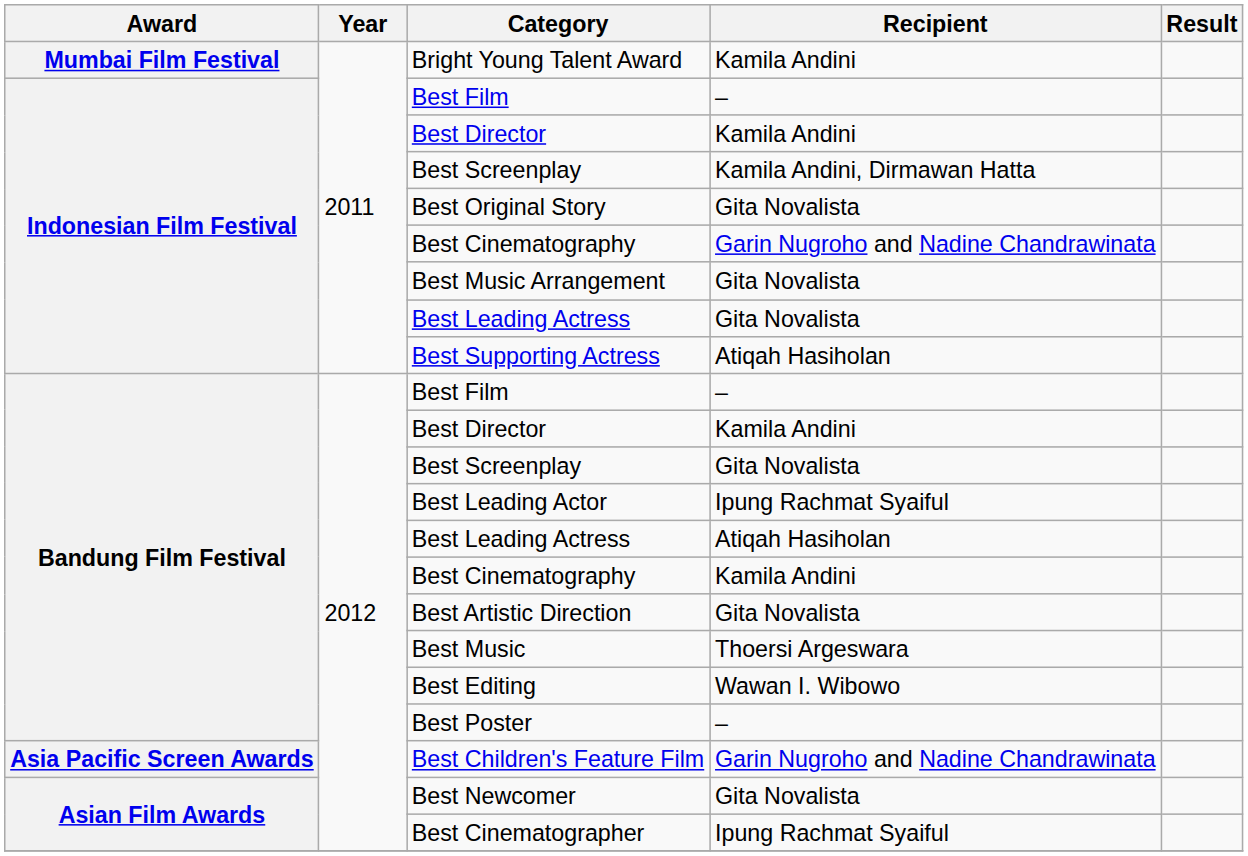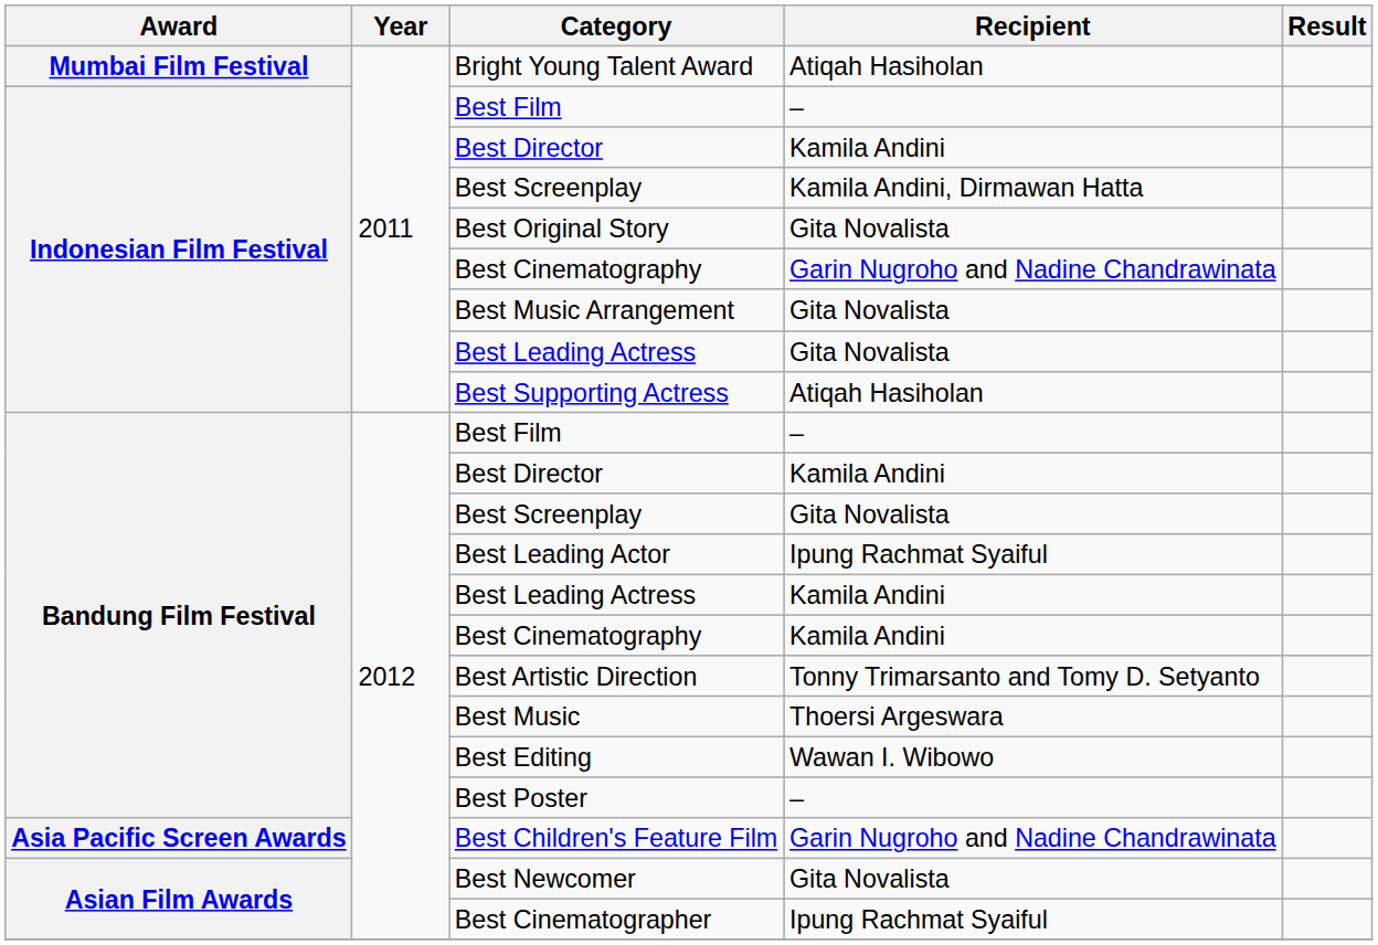 <table class="wikitable plainrowheaders"  style="font-size: 95%;">
 <tr>
 <th scope="col">Award</th>
 <th scope="col" width=50>Year</th>
 <th scope="col">Category</th>
 <th scope="col">Recipient</th>
 <th scope="col">Result</th>
 </tr>
 <tr>
 <th scope="row"><a href='#'>Mumbai Film Festival</a></th>
 <td rowspan="9">2011</td>
 <td>Bright Young Talent Award</td>
-<td>Kamila Andini</td>
+<td>Atiqah Hasiholan</td>
 <td></td>
 </tr>
 <tr>
 <th scope="row" rowspan="8"><a href='#'>Indonesian Film Festival</a></th>
 <td><a href='#'>Best Film</a></td>
 <td>–</td>
 <td></td>
 </tr>
 <tr>
 <td><a href='#'>Best Director</a></td>
 <td>Kamila Andini</td>
 <td></td>
 </tr>
 <tr>
 <td>Best Screenplay</td>
 <td>Kamila Andini, Dirmawan Hatta</td>
 <td></td>
 </tr>
 <tr>
 <td>Best Original Story</td>
 <td>Gita Novalista</td>
 <td></td>
 </tr>
 <tr>
 <td>Best Cinematography</td>
 <td><a href='#'>Garin Nugroho</a> and <a href='#'>Nadine Chandrawinata</a></td>
 <td></td>
 </tr>
 <tr>
 <td>Best Music Arrangement</td>
 <td>Gita Novalista</td>
 <td></td>
 </tr>
 <tr>
 <td><a href='#'>Best Leading Actress</a></td>
 <td>Gita Novalista</td>
 <td></td>
 </tr>
 <tr>
 <td><a href='#'>Best Supporting Actress</a></td>
 <td>Atiqah Hasiholan</td>
 <td></td>
 </tr>
 <tr>
 <th scope="row" rowspan="10">Bandung Film Festival</th>
 <td rowspan="13">2012</td>
 <td>Best Film</td>
 <td>–</td>
 <td></td>
 </tr>
 <tr>
 <td>Best Director</td>
 <td>Kamila Andini</td>
 <td></td>
 </tr>
 <tr>
 <td>Best Screenplay</td>
 <td>Gita Novalista</td>
 <td></td>
 </tr>
 <tr>
 <td>Best Leading Actor</td>
 <td>Ipung Rachmat Syaiful</td>
 <td></td>
 </tr>
 <tr>
 <td>Best Leading Actress</td>
-<td>Atiqah Hasiholan</td>
+<td>Kamila Andini</td>
 <td></td>
 </tr>
 <tr>
 <td>Best Cinematography</td>
 <td>Kamila Andini</td>
 <td></td>
 </tr>
 <tr>
 <td>Best Artistic Direction</td>
-<td>Gita Novalista</td>
+<td>Tonny Trimarsanto and Tomy D. Setyanto</td>
 <td></td>
 </tr>
 <tr>
 <td>Best Music</td>
 <td>Thoersi Argeswara</td>
 <td></td>
 </tr>
 <tr>
 <td>Best Editing</td>
 <td>Wawan I. Wibowo</td>
 <td></td>
 </tr>
 <tr>
 <td>Best Poster</td>
 <td>–</td>
 <td></td>
 </tr>
 <tr>
 <th scope="row"><a href='#'>Asia Pacific Screen Awards</a></th>
 <td><a href='#'>Best Children's Feature Film</a></td>
 <td><a href='#'>Garin Nugroho</a> and <a href='#'>Nadine Chandrawinata</a></td>
 <td></td>
 </tr>
 <tr>
 <th scope="row" rowspan="2"><a href='#'>Asian Film Awards</a></th>
 <td>Best Newcomer</td>
 <td>Gita Novalista</td>
 <td></td>
 </tr>
 <tr>
 <td>Best Cinematographer</td>
 <td>Ipung Rachmat Syaiful</td>
 <td></td>
 </tr>
 <tr>
 </tr>
 </table>
